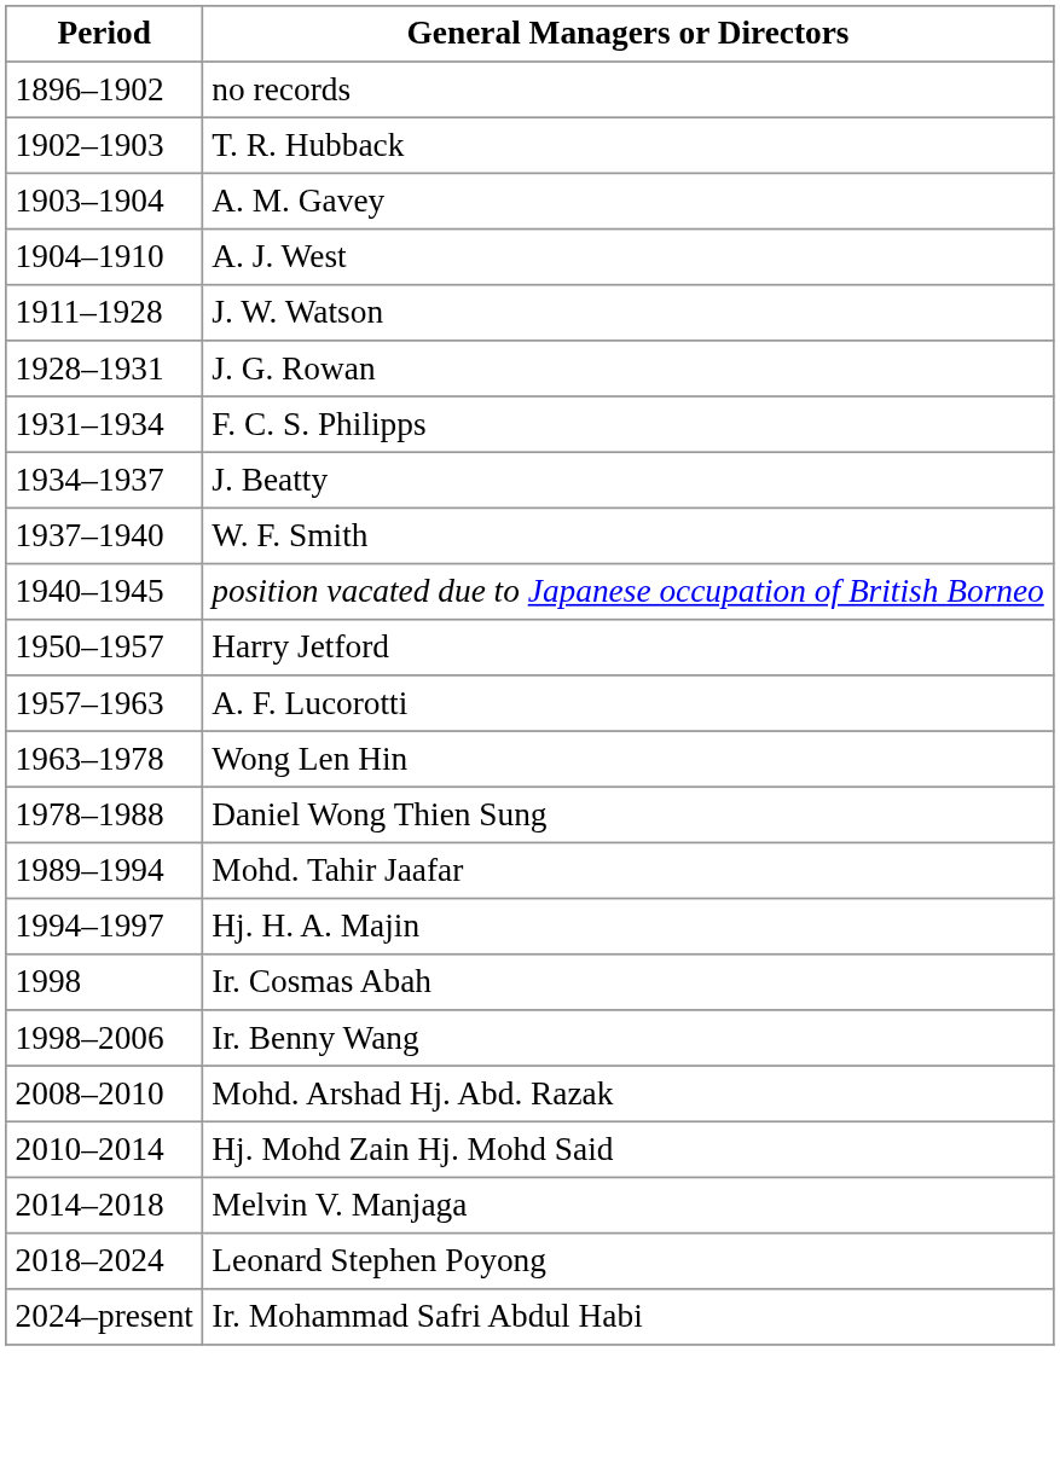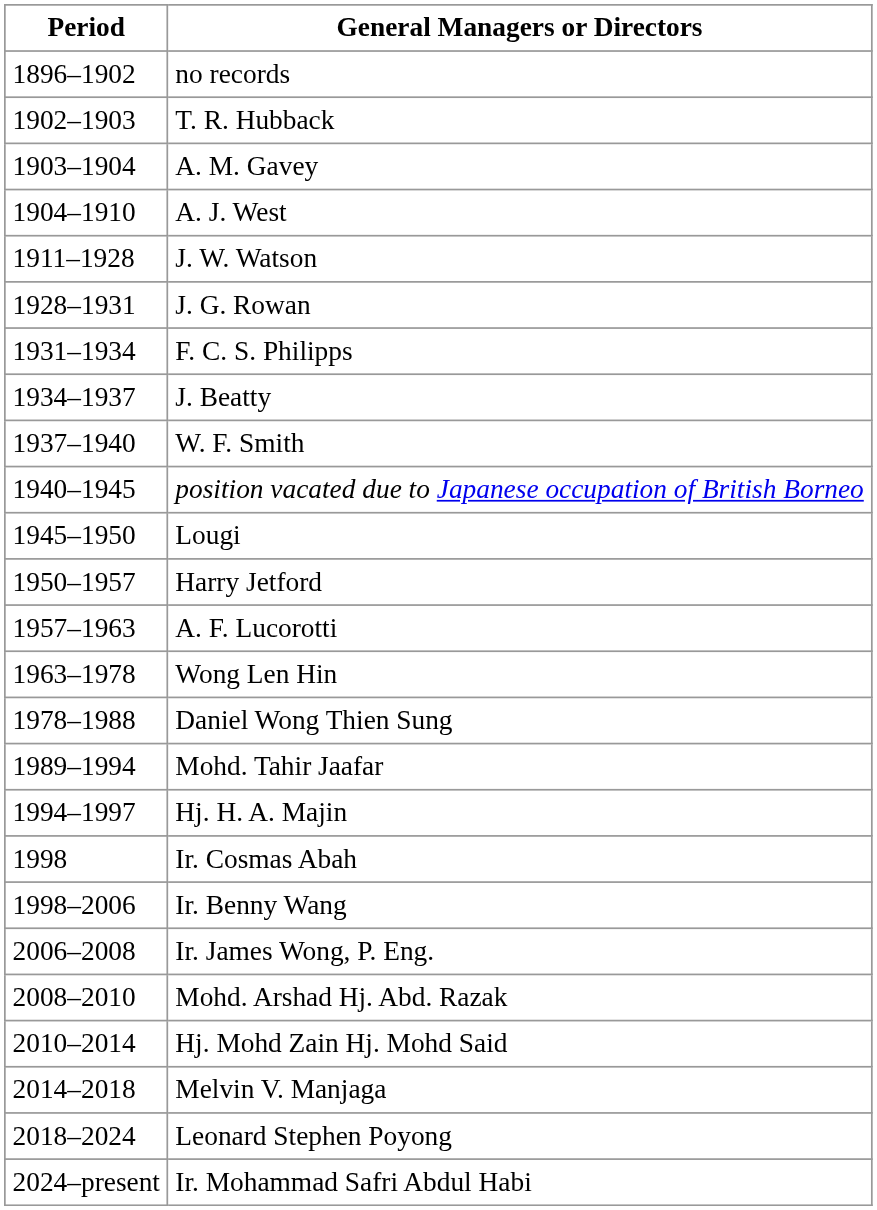 <table class="hintergrundfarbe1 rahmenfarbe1" cellpadding="4" rules="all" style="border:1px solid #999; border-collapse:collapse; margin:1em 0">
 <tr>
 <th class="hintergrundfarbe6">Period</th>
 <th class="hintergrundfarbe6">General Managers or Directors</th>
 </tr>
 <tr>
 <td>1896–1902</td>
 <td>no records</td>
 </tr>
 <tr>
 <td>1902–1903</td>
 <td>T. R. Hubback</td>
 </tr>
 <tr>
 <td>1903–1904</td>
 <td>A. M. Gavey</td>
 </tr>
 <tr>
 <td>1904–1910</td>
 <td>A. J. West</td>
 </tr>
 <tr>
 <td>1911–1928</td>
 <td>J. W. Watson</td>
 </tr>
 <tr>
 <td>1928–1931</td>
 <td>J. G. Rowan</td>
 </tr>
 <tr>
 <td>1931–1934</td>
 <td>F. C. S. Philipps</td>
 </tr>
 <tr>
 <td>1934–1937</td>
 <td>J. Beatty</td>
 </tr>
 <tr>
 <td>1937–1940</td>
 <td>W. F. Smith</td>
 </tr>
 <tr>
 <td>1940–1945</td>
 <td><em>position vacated due to <a href='#'>Japanese occupation of British Borneo</a></em></td>
 </tr>
 <tr>
+<td>1945–1950</td>
+<td>Lougi</td>
+</tr>
+<tr>
 <td>1950–1957</td>
 <td>Harry Jetford</td>
 </tr>
 <tr>
 <td>1957–1963</td>
 <td>A. F. Lucorotti</td>
 </tr>
 <tr>
 <td>1963–1978</td>
 <td>Wong Len Hin</td>
 </tr>
 <tr>
 <td>1978–1988</td>
 <td>Daniel Wong Thien Sung</td>
 </tr>
 <tr>
 <td>1989–1994</td>
 <td>Mohd. Tahir Jaafar</td>
 </tr>
 <tr>
 <td>1994–1997</td>
 <td>Hj. H. A. Majin</td>
 </tr>
 <tr>
 <td>1998</td>
 <td>Ir. Cosmas Abah</td>
 </tr>
 <tr>
 <td>1998–2006</td>
 <td>Ir. Benny Wang</td>
 </tr>
 <tr>
+<td>2006–2008</td>
+<td>Ir. James Wong, P. Eng.</td>
+</tr>
+<tr>
 <td>2008–2010</td>
 <td>Mohd. Arshad Hj. Abd. Razak</td>
 </tr>
 <tr>
 <td>2010–2014</td>
 <td>Hj. Mohd Zain Hj. Mohd Said</td>
 </tr>
 <tr>
 <td>2014–2018</td>
 <td>Melvin V. Manjaga</td>
 </tr>
 <tr>
 <td>2018–2024</td>
 <td>Leonard Stephen Poyong</td>
 </tr>
 <tr>
 <td>2024–present</td>
 <td>Ir. Mohammad Safri Abdul Habi</td>
 </tr>
 </table>
